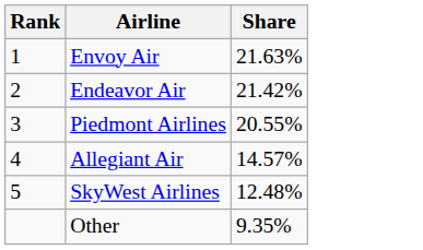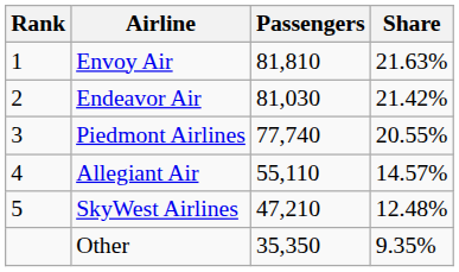 <table class="wikitable sortable">
 <tr>
 <th>Rank</th>
 <th>Airline</th>
+<th>Passengers</th>
 <th>Share</th>
 </tr>
 <tr>
 <td>1</td>
 <td><a href='#'>Envoy Air</a></td>
+<td>81,810</td>
 <td>21.63%</td>
 </tr>
 <tr>
 <td>2</td>
 <td><a href='#'>Endeavor Air</a></td>
+<td>81,030</td>
 <td>21.42%</td>
 </tr>
 <tr>
 <td>3</td>
 <td><a href='#'>Piedmont Airlines</a></td>
+<td>77,740</td>
 <td>20.55%</td>
 </tr>
 <tr>
 <td>4</td>
 <td><a href='#'>Allegiant Air</a></td>
+<td>55,110</td>
 <td>14.57%</td>
 </tr>
 <tr>
 <td>5</td>
 <td><a href='#'>SkyWest Airlines</a></td>
+<td>47,210</td>
 <td>12.48%</td>
 </tr>
 <tr>
 <td></td>
 <td>Other</td>
+<td>35,350</td>
 <td>9.35%</td>
 </tr>
 </table>
